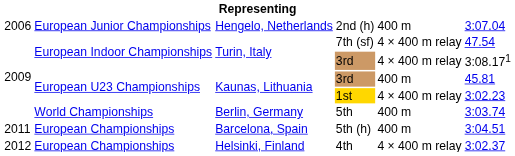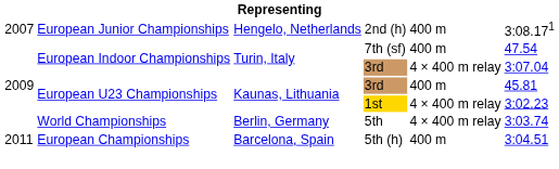 <table>
 <tr>
 <th colspan="6">Representing </th>
 </tr>
 <tr>
-<td>2006</td>
+<td>2007</td>
 <td><a href='#'>European Junior Championships</a></td>
 <td><a href='#'>Hengelo, Netherlands</a></td>
 <td>2nd (h)</td>
 <td>400 m</td>
-<td><a href='#'>3:07.04</a></td>
+<td>3:08.17<sup>1</sup></td>
 </tr>
 <tr>
 <td rowspan=5>2009</td>
 <td rowspan=2><a href='#'>European Indoor Championships</a></td>
 <td rowspan=2><a href='#'>Turin, Italy</a></td>
 <td>7th (sf)</td>
-<td>4 × 400 m relay</td>
+<td>400 m</td>
 <td><a href='#'>47.54</a></td>
 </tr>
 <tr>
 <td bgcolor=cc9966>3rd</td>
 <td>4 × 400 m relay</td>
-<td>3:08.17<sup>1</sup></td>
+<td><a href='#'>3:07.04</a></td>
 </tr>
 <tr>
 <td rowspan=2><a href='#'>European U23 Championships</a></td>
 <td rowspan=2><a href='#'>Kaunas, Lithuania</a></td>
 <td bgcolor=cc9966>3rd</td>
 <td>400 m</td>
 <td><a href='#'>45.81</a></td>
 </tr>
 <tr>
 <td bgcolor=gold>1st</td>
 <td>4 × 400 m relay</td>
 <td><a href='#'>3:02.23</a></td>
 </tr>
 <tr>
 <td><a href='#'>World Championships</a></td>
 <td><a href='#'>Berlin, Germany</a></td>
 <td>5th</td>
-<td>400 m</td>
+<td>4 × 400 m relay</td>
 <td><a href='#'>3:03.74</a></td>
 </tr>
 <tr>
 <td>2011</td>
 <td><a href='#'>European Championships</a></td>
 <td><a href='#'>Barcelona, Spain</a></td>
 <td>5th (h)</td>
 <td>400 m</td>
 <td><a href='#'>3:04.51</a></td>
 </tr>
-<tr>
-<td>2012</td>
-<td><a href='#'>European Championships</a></td>
-<td><a href='#'>Helsinki, Finland</a></td>
-<td>4th</td>
-<td>4 × 400 m relay</td>
-<td><a href='#'>3:02.37</a></td>
-</tr>
 </table>
